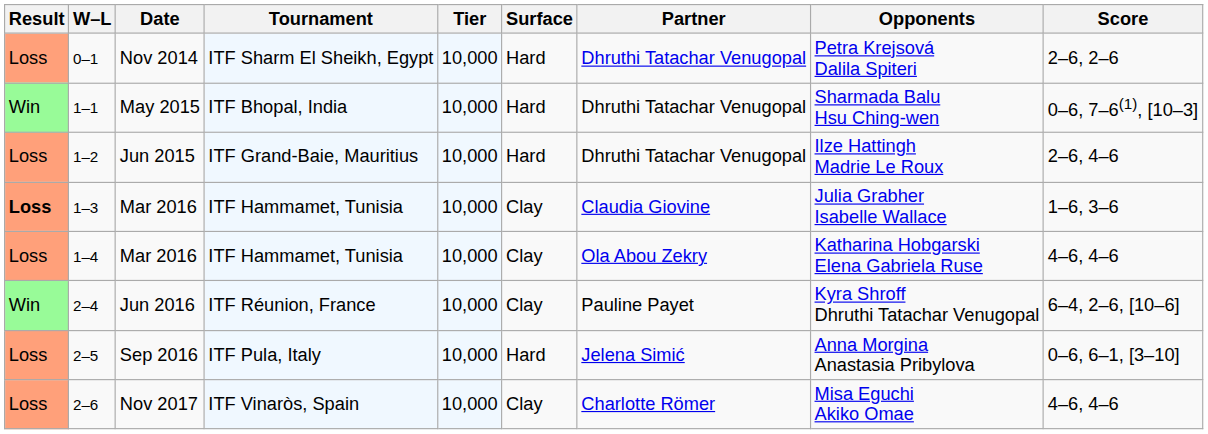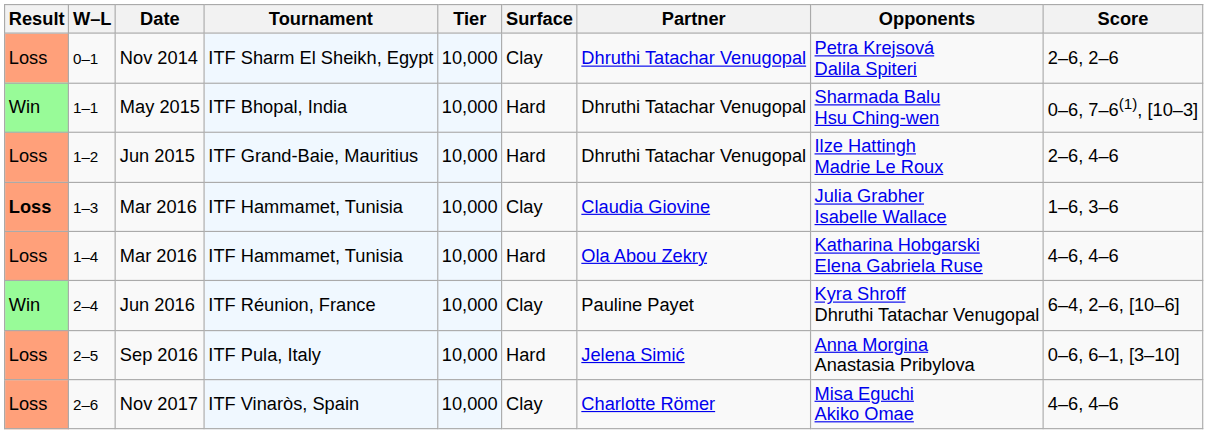 <table class="wikitable sortable">
 <tr>
 <th>Result</th>
 <th class="unsortable">W–L</th>
 <th>Date</th>
 <th>Tournament</th>
 <th>Tier</th>
 <th>Surface</th>
 <th>Partner</th>
 <th>Opponents</th>
 <th class="unsortable">Score</th>
 </tr>
 <tr>
 <td style="background:#ffa07a;">Loss</td>
 <td><small>0–1</small></td>
 <td>Nov 2014</td>
 <td style="background:#f0f8ff;">ITF Sharm El Sheikh, Egypt</td>
 <td style="background:#f0f8ff;">10,000</td>
-<td>Hard</td>
+<td>Clay</td>
 <td> <a href='#'>Dhruthi Tatachar Venugopal</a></td>
 <td> <a href='#'>Petra Krejsová</a> <br>  <a href='#'>Dalila Spiteri</a></td>
 <td>2–6, 2–6</td>
 </tr>
 <tr>
 <td style="background:#98fb98;">Win</td>
 <td><small>1–1</small></td>
 <td>May 2015</td>
 <td style="background:#f0f8ff;">ITF Bhopal, India</td>
 <td style="background:#f0f8ff;">10,000</td>
 <td>Hard</td>
 <td> Dhruthi Tatachar Venugopal</td>
 <td> <a href='#'>Sharmada Balu</a> <br>  <a href='#'>Hsu Ching-wen</a></td>
 <td>0–6, 7–6<sup>(1)</sup>, [10–3]</td>
 </tr>
 <tr>
 <td style="background:#ffa07a;">Loss</td>
 <td><small>1–2</small></td>
 <td>Jun 2015</td>
 <td style="background:#f0f8ff;">ITF Grand-Baie, Mauritius</td>
 <td style="background:#f0f8ff;">10,000</td>
 <td>Hard</td>
 <td> Dhruthi Tatachar Venugopal</td>
 <td> <a href='#'>Ilze Hattingh</a> <br>  <a href='#'>Madrie Le Roux</a></td>
 <td>2–6, 4–6</td>
 </tr>
 <tr>
 <td style="background:#ffa07a;"><strong>Loss</strong></td>
 <td><small>1–3</small></td>
 <td>Mar 2016</td>
 <td style="background:#f0f8ff;">ITF Hammamet, Tunisia</td>
 <td style="background:#f0f8ff;">10,000</td>
 <td>Clay</td>
 <td> <a href='#'>Claudia Giovine</a></td>
 <td> <a href='#'>Julia Grabher</a> <br>  <a href='#'>Isabelle Wallace</a></td>
 <td>1–6, 3–6</td>
 </tr>
 <tr>
 <td style="background:#ffa07a;">Loss</td>
 <td><small>1–4</small></td>
 <td>Mar 2016</td>
 <td style="background:#f0f8ff;">ITF Hammamet, Tunisia</td>
 <td style="background:#f0f8ff;">10,000</td>
-<td>Clay</td>
+<td>Hard</td>
 <td> <a href='#'>Ola Abou Zekry</a></td>
 <td> <a href='#'>Katharina Hobgarski</a> <br>  <a href='#'>Elena Gabriela Ruse</a></td>
 <td>4–6, 4–6</td>
 </tr>
 <tr>
 <td style="background:#98fb98;">Win</td>
 <td><small>2–4</small></td>
 <td>Jun 2016</td>
 <td style="background:#f0f8ff;">ITF Réunion, France</td>
 <td style="background:#f0f8ff;">10,000</td>
 <td>Clay</td>
 <td> Pauline Payet</td>
 <td> <a href='#'>Kyra Shroff</a> <br>  Dhruthi Tatachar Venugopal</td>
 <td>6–4, 2–6, [10–6]</td>
 </tr>
 <tr>
 <td style="background:#ffa07a;">Loss</td>
 <td><small>2–5</small></td>
 <td>Sep 2016</td>
 <td style="background:#f0f8ff;">ITF Pula, Italy</td>
 <td style="background:#f0f8ff;">10,000</td>
 <td>Hard</td>
 <td> <a href='#'>Jelena Simić</a></td>
 <td> <a href='#'>Anna Morgina</a> <br>  Anastasia Pribylova</td>
 <td>0–6, 6–1, [3–10]</td>
 </tr>
 <tr>
 <td style="background:#ffa07a;">Loss</td>
 <td><small>2–6</small></td>
 <td>Nov 2017</td>
 <td style="background:#f0f8ff;">ITF Vinaròs, Spain</td>
 <td style="background:#f0f8ff;">10,000</td>
 <td>Clay</td>
 <td> <a href='#'>Charlotte Römer</a></td>
 <td> <a href='#'>Misa Eguchi</a> <br>  <a href='#'>Akiko Omae</a></td>
 <td>4–6, 4–6</td>
 </tr>
 </table>
